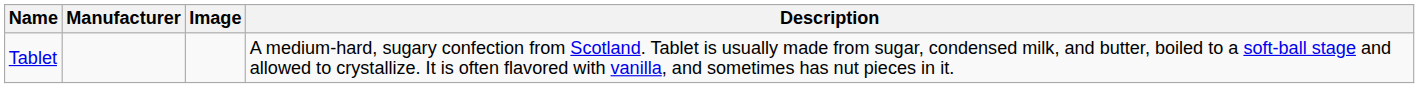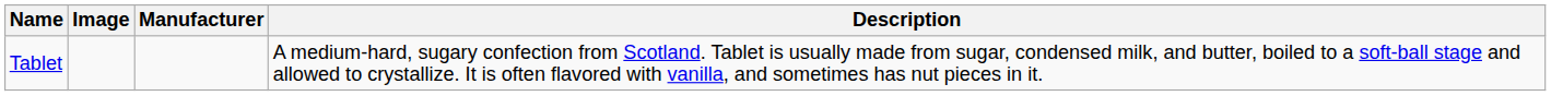 <table class="wikitable sortable">
 <tr>
 <th>Name</th>
+<th class="unsortable">Image</th>
 <th>Manufacturer</th>
-<th class="unsortable">Image</th>
 <th>Description</th>
 </tr>
 <tr>
 <td><a href='#'>Tablet</a></td>
 <td></td>
 <td></td>
 <td>A medium-hard, sugary confection from <a href='#'>Scotland</a>. Tablet is usually made from sugar, condensed milk, and butter, boiled to a <a href='#'>soft-ball stage</a> and allowed to crystallize. It is often flavored with <a href='#'>vanilla</a>, and sometimes has nut pieces in it.</td>
 </tr>
 </table>
